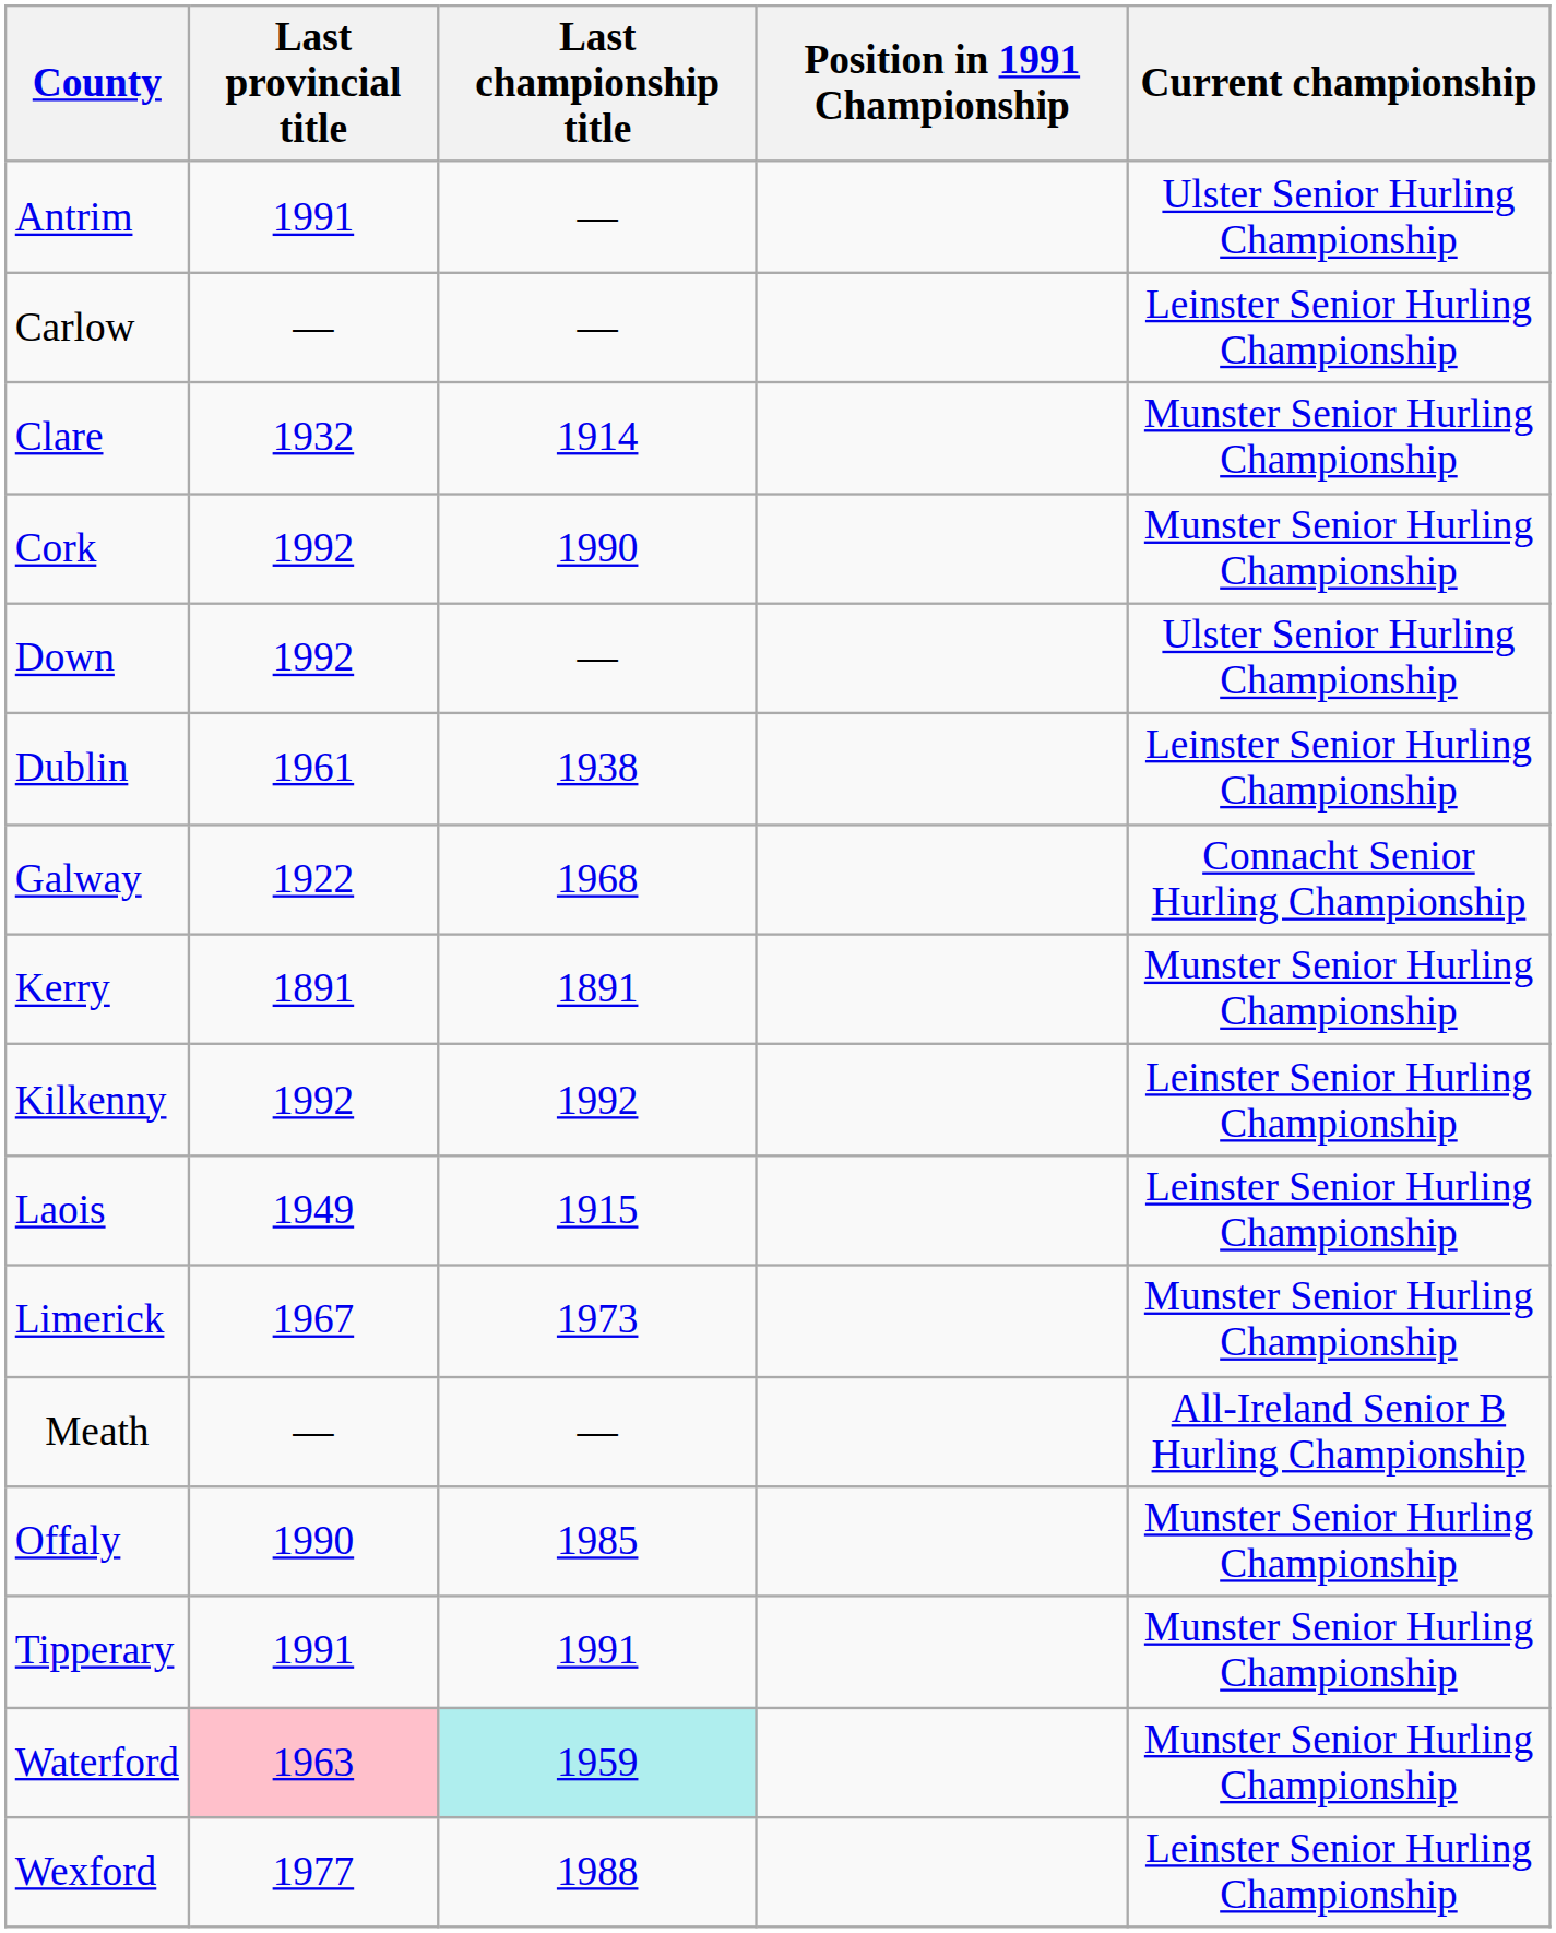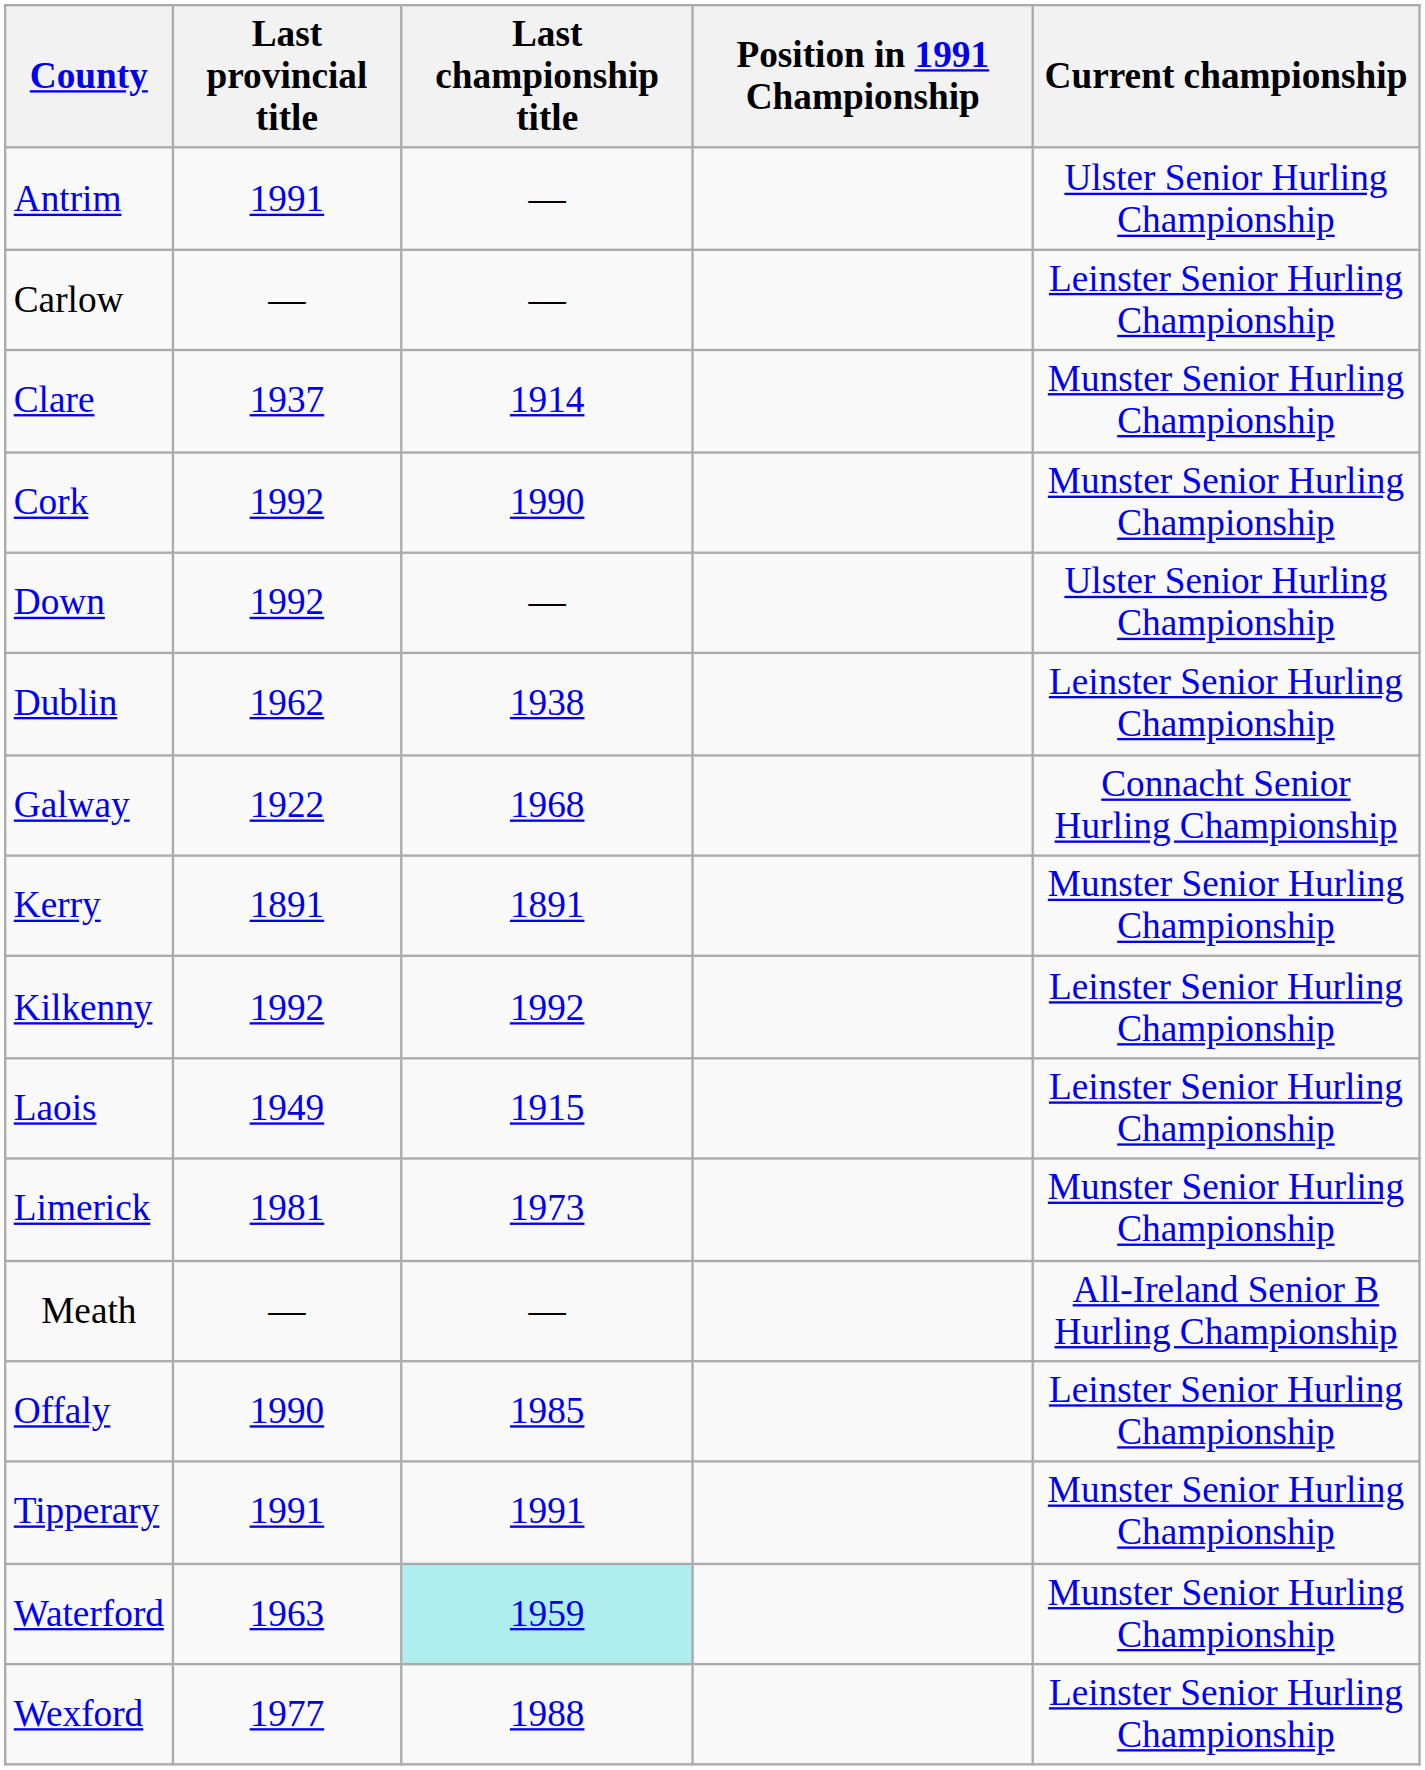 <table class="wikitable sortable" style="text-align:center">
 <tr>
 <th><a href='#'>County</a></th>
 <th>Last provincial title</th>
 <th>Last championship title</th>
 <th>Position in <a href='#'>1991</a> Championship</th>
 <th>Current championship</th>
 </tr>
 <tr>
 <td style="text-align:left"> <a href='#'>Antrim</a></td>
 <td><a href='#'>1991</a></td>
 <td>—</td>
 <td></td>
 <td><a href='#'>Ulster Senior Hurling Championship</a></td>
 </tr>
 <tr>
 <td style="text-align:left">Carlow</td>
 <td>—</td>
 <td>—</td>
 <td></td>
 <td><a href='#'>Leinster Senior Hurling Championship</a></td>
 </tr>
 <tr>
 <td style="text-align:left"> <a href='#'>Clare</a></td>
-<td><a href='#'>1932</a></td>
+<td><a href='#'>1937</a></td>
 <td><a href='#'>1914</a></td>
 <td></td>
 <td><a href='#'>Munster Senior Hurling Championship</a></td>
 </tr>
 <tr>
 <td style="text-align:left"> <a href='#'>Cork</a></td>
 <td><a href='#'>1992</a></td>
 <td><a href='#'>1990</a></td>
 <td></td>
 <td><a href='#'>Munster Senior Hurling Championship</a></td>
 </tr>
 <tr>
 <td style="text-align:left"> <a href='#'>Down</a></td>
 <td><a href='#'>1992</a></td>
 <td>—</td>
 <td></td>
 <td><a href='#'>Ulster Senior Hurling Championship</a></td>
 </tr>
 <tr>
 <td style="text-align:left"> <a href='#'>Dublin</a></td>
-<td><a href='#'>1961</a></td>
+<td><a href='#'>1962</a></td>
 <td><a href='#'>1938</a></td>
 <td></td>
 <td><a href='#'>Leinster Senior Hurling Championship</a></td>
 </tr>
 <tr>
 <td style="text-align:left"> <a href='#'>Galway</a></td>
 <td><a href='#'>1922</a></td>
 <td><a href='#'>1968</a></td>
 <td></td>
 <td><a href='#'>Connacht Senior Hurling Championship</a></td>
 </tr>
 <tr>
 <td style="text-align:left"> <a href='#'>Kerry</a></td>
 <td><a href='#'>1891</a></td>
 <td><a href='#'>1891</a></td>
 <td></td>
 <td><a href='#'>Munster Senior Hurling Championship</a></td>
 </tr>
 <tr>
 <td style="text-align:left"> <a href='#'>Kilkenny</a></td>
 <td><a href='#'>1992</a></td>
 <td><a href='#'>1992</a></td>
 <td></td>
 <td><a href='#'>Leinster Senior Hurling Championship</a></td>
 </tr>
 <tr>
 <td style="text-align:left"> <a href='#'>Laois</a></td>
 <td><a href='#'>1949</a></td>
 <td><a href='#'>1915</a></td>
 <td></td>
 <td><a href='#'>Leinster Senior Hurling Championship</a></td>
 </tr>
 <tr>
 <td style="text-align:left"> <a href='#'>Limerick</a></td>
-<td><a href='#'>1967</a></td>
+<td><a href='#'>1981</a></td>
 <td><a href='#'>1973</a></td>
 <td></td>
 <td><a href='#'>Munster Senior Hurling Championship</a></td>
 </tr>
 <tr>
 <td>Meath</td>
 <td>—</td>
 <td>—</td>
 <td></td>
 <td><a href='#'>All-Ireland Senior B Hurling Championship</a></td>
 </tr>
 <tr>
 <td style="text-align:left"> <a href='#'>Offaly</a></td>
 <td><a href='#'>1990</a></td>
 <td><a href='#'>1985</a></td>
 <td></td>
-<td><a href='#'>Munster Senior Hurling Championship</a></td>
+<td><a href='#'>Leinster Senior Hurling Championship</a></td>
 </tr>
 <tr>
 <td style="text-align:left"> <a href='#'>Tipperary</a></td>
 <td><a href='#'>1991</a></td>
 <td><a href='#'>1991</a></td>
 <td></td>
 <td><a href='#'>Munster Senior Hurling Championship</a></td>
 </tr>
 <tr>
 <td style="text-align:left"> <a href='#'>Waterford</a></td>
-<td style="background: pink;"><a href='#'>1963</a></td>
+<td><a href='#'>1963</a></td>
 <td style="background: paleturquoise;"><a href='#'>1959</a></td>
 <td></td>
 <td><a href='#'>Munster Senior Hurling Championship</a></td>
 </tr>
 <tr>
 <td style="text-align:left"> <a href='#'>Wexford</a></td>
 <td><a href='#'>1977</a></td>
 <td><a href='#'>1988</a></td>
 <td></td>
 <td><a href='#'>Leinster Senior Hurling Championship</a></td>
 </tr>
 </table>
